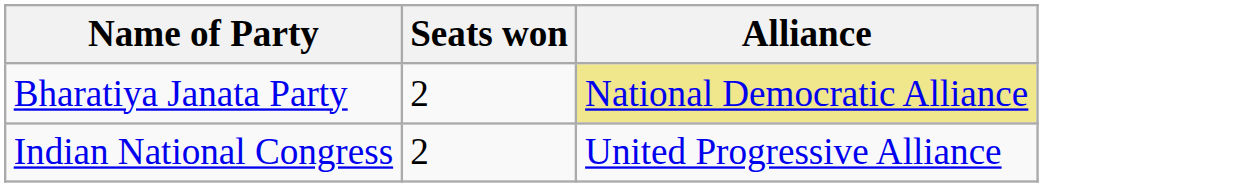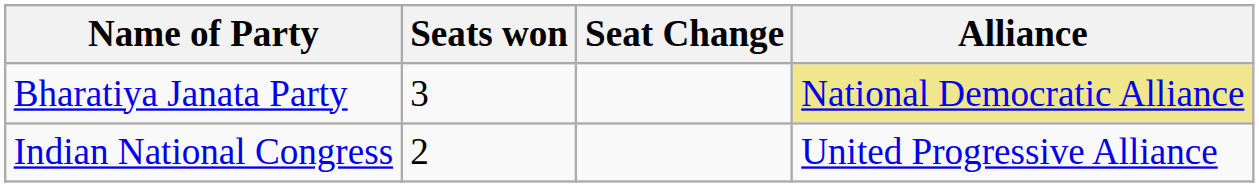 <table class="wikitable sortable">
 <tr>
 <th>Name of Party</th>
 <th>Seats won</th>
+<th>Seat Change</th>
 <th>Alliance</th>
 </tr>
 <tr>
 <td><a href='#'>Bharatiya Janata Party</a></td>
-<td>2</td>
+<td>3</td>
+<td></td>
 <td style="background: khaki;"><a href='#'>National Democratic Alliance</a></td>
 </tr>
 <tr>
 <td><a href='#'>Indian National Congress</a></td>
 <td>2</td>
+<td></td>
 <td><a href='#'>United Progressive Alliance</a></td>
 </tr>
 </table>
